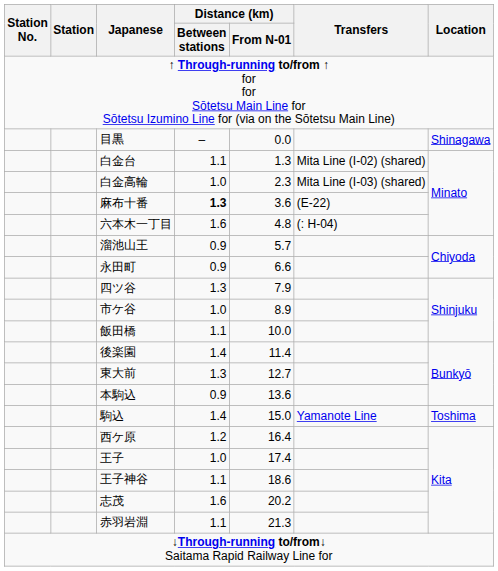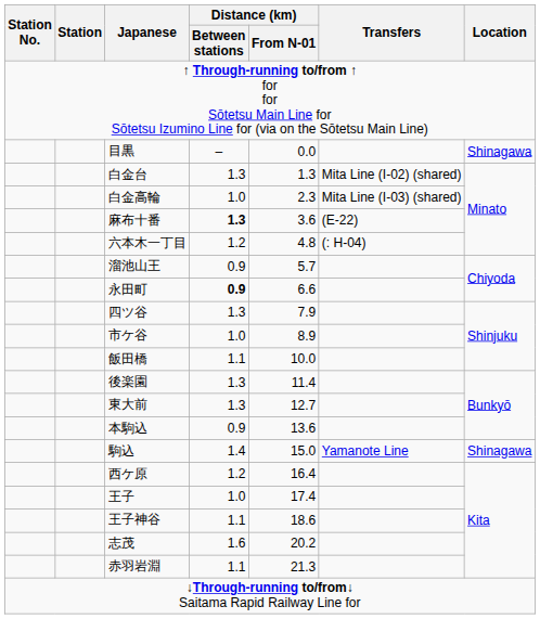 <table class="wikitable">
 <tr>
 <th rowspan="2">Station<br>No.</th>
 <th rowspan="2">Station</th>
 <th rowspan="2">Japanese</th>
 <th colspan="2">Distance (km)</th>
 <th rowspan="2">Transfers</th>
 <th rowspan="2">Location</th>
 </tr>
 <tr>
 <th>Between<br>stations</th>
 <th>From N-01</th>
 </tr>
 <tr>
 <td colspan="7" align="center"><strong>↑ <a href='#'>Through-running</a> to/from ↑</strong><br>  for <br>  for <br> <a href='#'>Sōtetsu Main Line</a> for <br> <a href='#'>Sōtetsu Izumino Line</a> for  (via  on the Sōtetsu Main Line)</td>
 </tr>
 <tr>
 <td></td>
 <td></td>
 <td>目黒</td>
 <td style="text-align:center;">–</td>
 <td style="text-align:right;">0.0</td>
 <td></td>
 <td><a href='#'>Shinagawa</a></td>
 </tr>
 <tr>
 <td></td>
 <td></td>
 <td>白金台</td>
-<td style="text-align:right;">1.1</td>
+<td style="text-align:right;">1.3</td>
 <td style="text-align:right;">1.3</td>
 <td> Mita Line (I-02) (shared)</td>
 <td rowspan="4"><a href='#'>Minato</a></td>
 </tr>
 <tr>
 <td></td>
 <td></td>
 <td>白金高輪</td>
 <td style="text-align:right;">1.0</td>
 <td style="text-align:right;">2.3</td>
 <td> Mita Line (I-03) (shared)</td>
 </tr>
 <tr>
 <td></td>
 <td></td>
 <td>麻布十番</td>
 <td style="text-align:right;"><strong>1.3</strong></td>
 <td style="text-align:right;">3.6</td>
 <td>  (E-22)</td>
 </tr>
 <tr>
 <td></td>
 <td></td>
 <td>六本木一丁目</td>
-<td style="text-align:right;">1.6</td>
+<td style="text-align:right;">1.2</td>
 <td style="text-align:right;">4.8</td>
 <td>  (: H-04)</td>
 </tr>
 <tr>
 <td></td>
 <td></td>
 <td>溜池山王</td>
 <td style="text-align:right;">0.9</td>
 <td style="text-align:right;">5.7</td>
 <td></td>
 <td rowspan="2"><a href='#'>Chiyoda</a></td>
 </tr>
 <tr>
 <td></td>
 <td></td>
 <td>永田町</td>
-<td style="text-align:right;">0.9</td>
+<td style="text-align:right;"><strong>0.9</strong></td>
 <td style="text-align:right;">6.6</td>
 <td></td>
 </tr>
 <tr>
 <td></td>
 <td></td>
 <td>四ツ谷</td>
 <td style="text-align:right;">1.3</td>
 <td style="text-align:right;">7.9</td>
 <td></td>
 <td rowspan="3"><a href='#'>Shinjuku</a></td>
 </tr>
 <tr>
 <td></td>
 <td></td>
 <td>市ケ谷</td>
 <td style="text-align:right;">1.0</td>
 <td style="text-align:right;">8.9</td>
 <td></td>
 </tr>
 <tr>
 <td></td>
 <td></td>
 <td>飯田橋</td>
 <td style="text-align:right;">1.1</td>
 <td style="text-align:right;">10.0</td>
 <td></td>
 </tr>
 <tr>
 <td></td>
 <td></td>
 <td>後楽園</td>
-<td style="text-align:right;">1.4</td>
+<td style="text-align:right;">1.3</td>
 <td style="text-align:right;">11.4</td>
 <td></td>
 <td rowspan="3"><a href='#'>Bunkyō</a></td>
 </tr>
 <tr>
 <td></td>
 <td></td>
 <td>東大前</td>
 <td style="text-align:right;">1.3</td>
 <td style="text-align:right;">12.7</td>
 <td> </td>
 </tr>
 <tr>
 <td></td>
 <td></td>
 <td>本駒込</td>
 <td style="text-align:right;">0.9</td>
 <td style="text-align:right;">13.6</td>
 <td> </td>
 </tr>
 <tr>
 <td></td>
 <td></td>
 <td>駒込</td>
 <td style="text-align:right;">1.4</td>
 <td style="text-align:right;">15.0</td>
 <td> <a href='#'>Yamanote Line</a></td>
-<td><a href='#'>Toshima</a></td>
+<td><a href='#'>Shinagawa</a></td>
 </tr>
 <tr>
 <td></td>
 <td></td>
 <td>西ケ原</td>
 <td style="text-align:right;">1.2</td>
 <td style="text-align:right;">16.4</td>
 <td> </td>
 <td rowspan="5"><a href='#'>Kita</a></td>
 </tr>
 <tr>
 <td></td>
 <td></td>
 <td>王子</td>
 <td style="text-align:right;">1.0</td>
 <td style="text-align:right;">17.4</td>
 <td></td>
 </tr>
 <tr>
 <td></td>
 <td></td>
 <td>王子神谷</td>
 <td style="text-align:right;">1.1</td>
 <td style="text-align:right;">18.6</td>
 <td> </td>
 </tr>
 <tr>
 <td></td>
 <td></td>
 <td>志茂</td>
 <td style="text-align:right;">1.6</td>
 <td style="text-align:right;">20.2</td>
 <td> </td>
 </tr>
 <tr>
 <td> </td>
 <td></td>
 <td>赤羽岩淵</td>
 <td style="text-align:right;">1.1</td>
 <td style="text-align:right;">21.3</td>
 <td> </td>
 </tr>
 <tr>
 <td colspan="7" align="center">↓<strong><a href='#'>Through-running</a> to/from</strong>↓<br> Saitama Rapid Railway Line for </td>
 </tr>
 </table>
